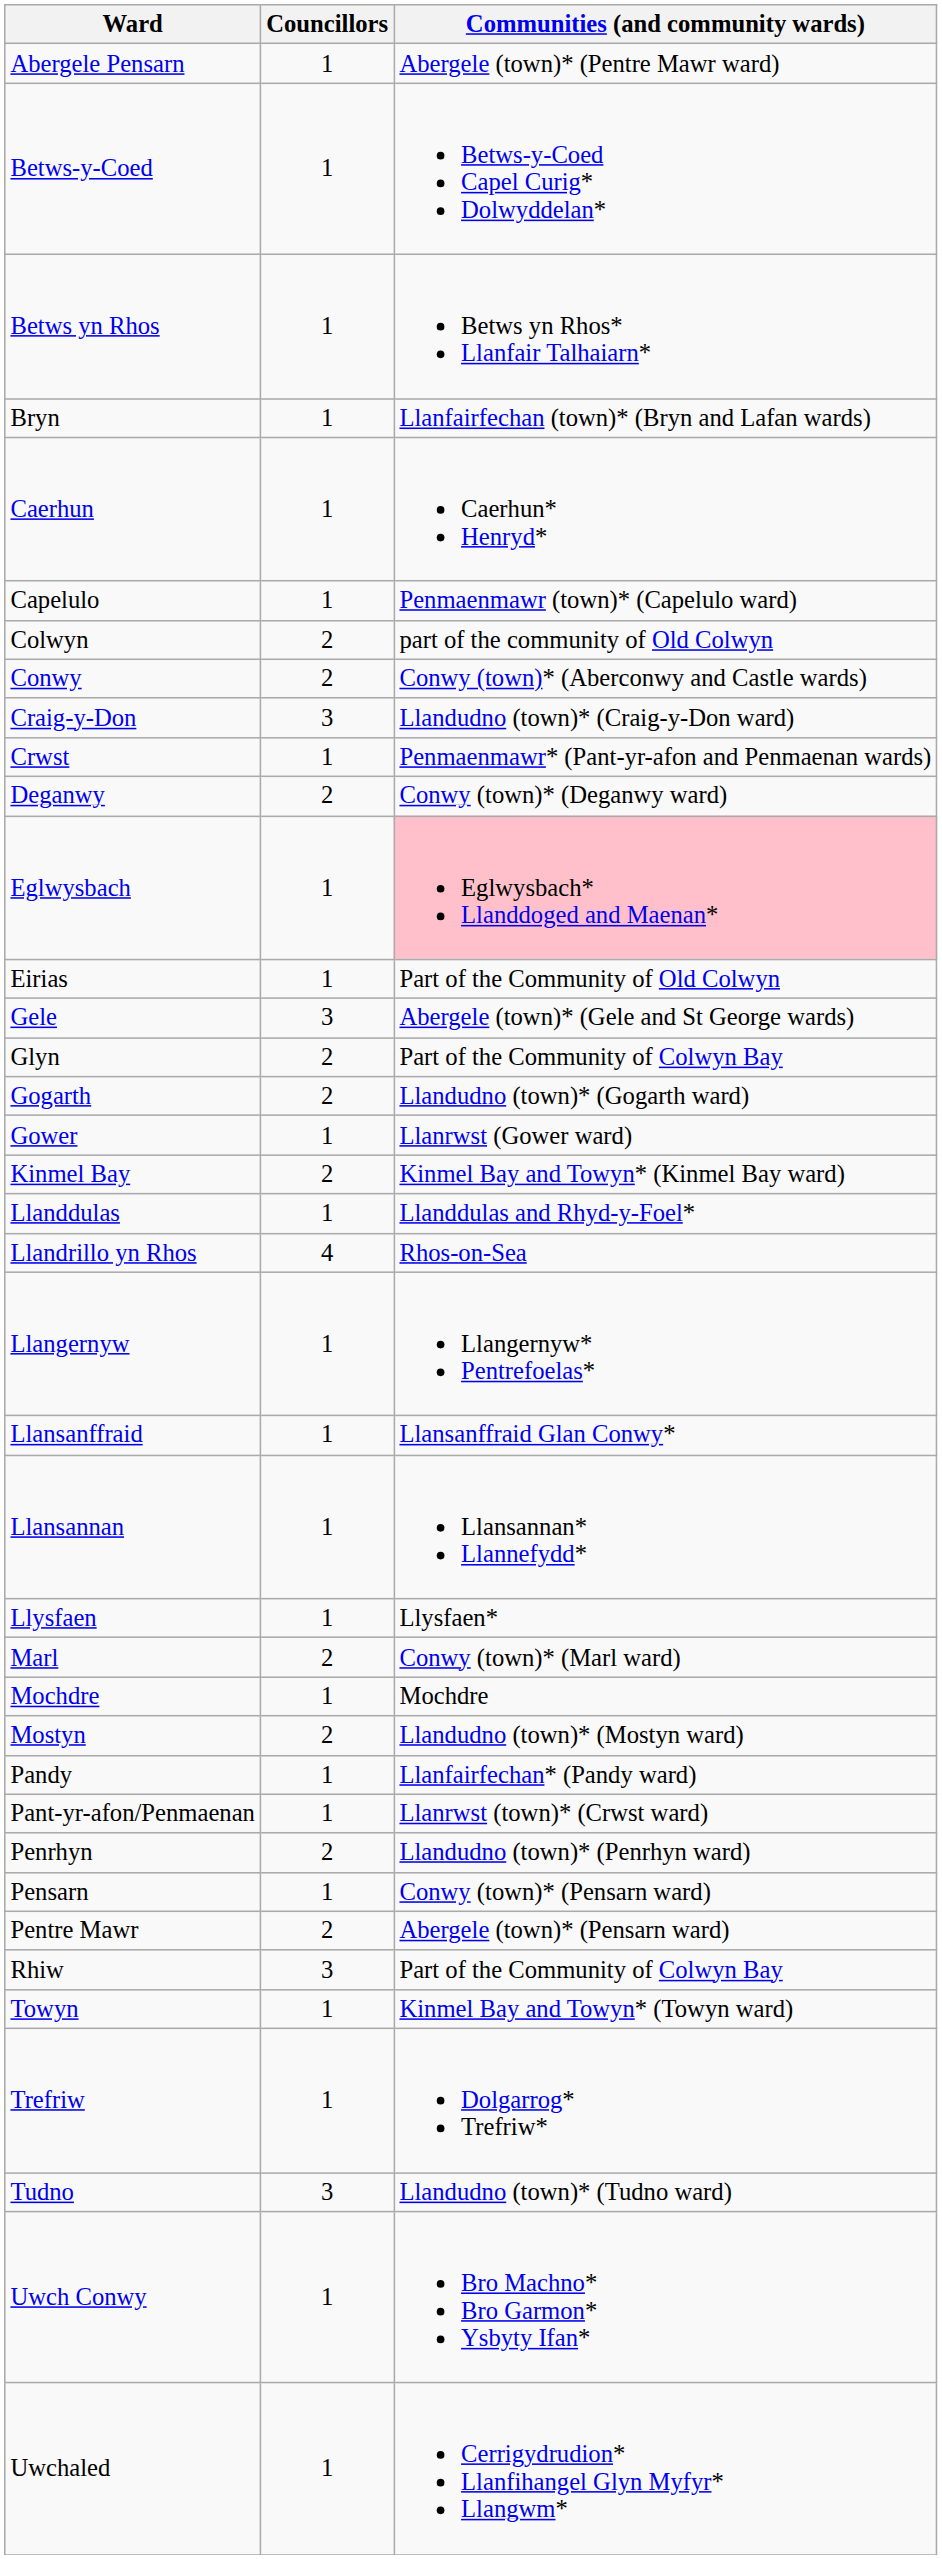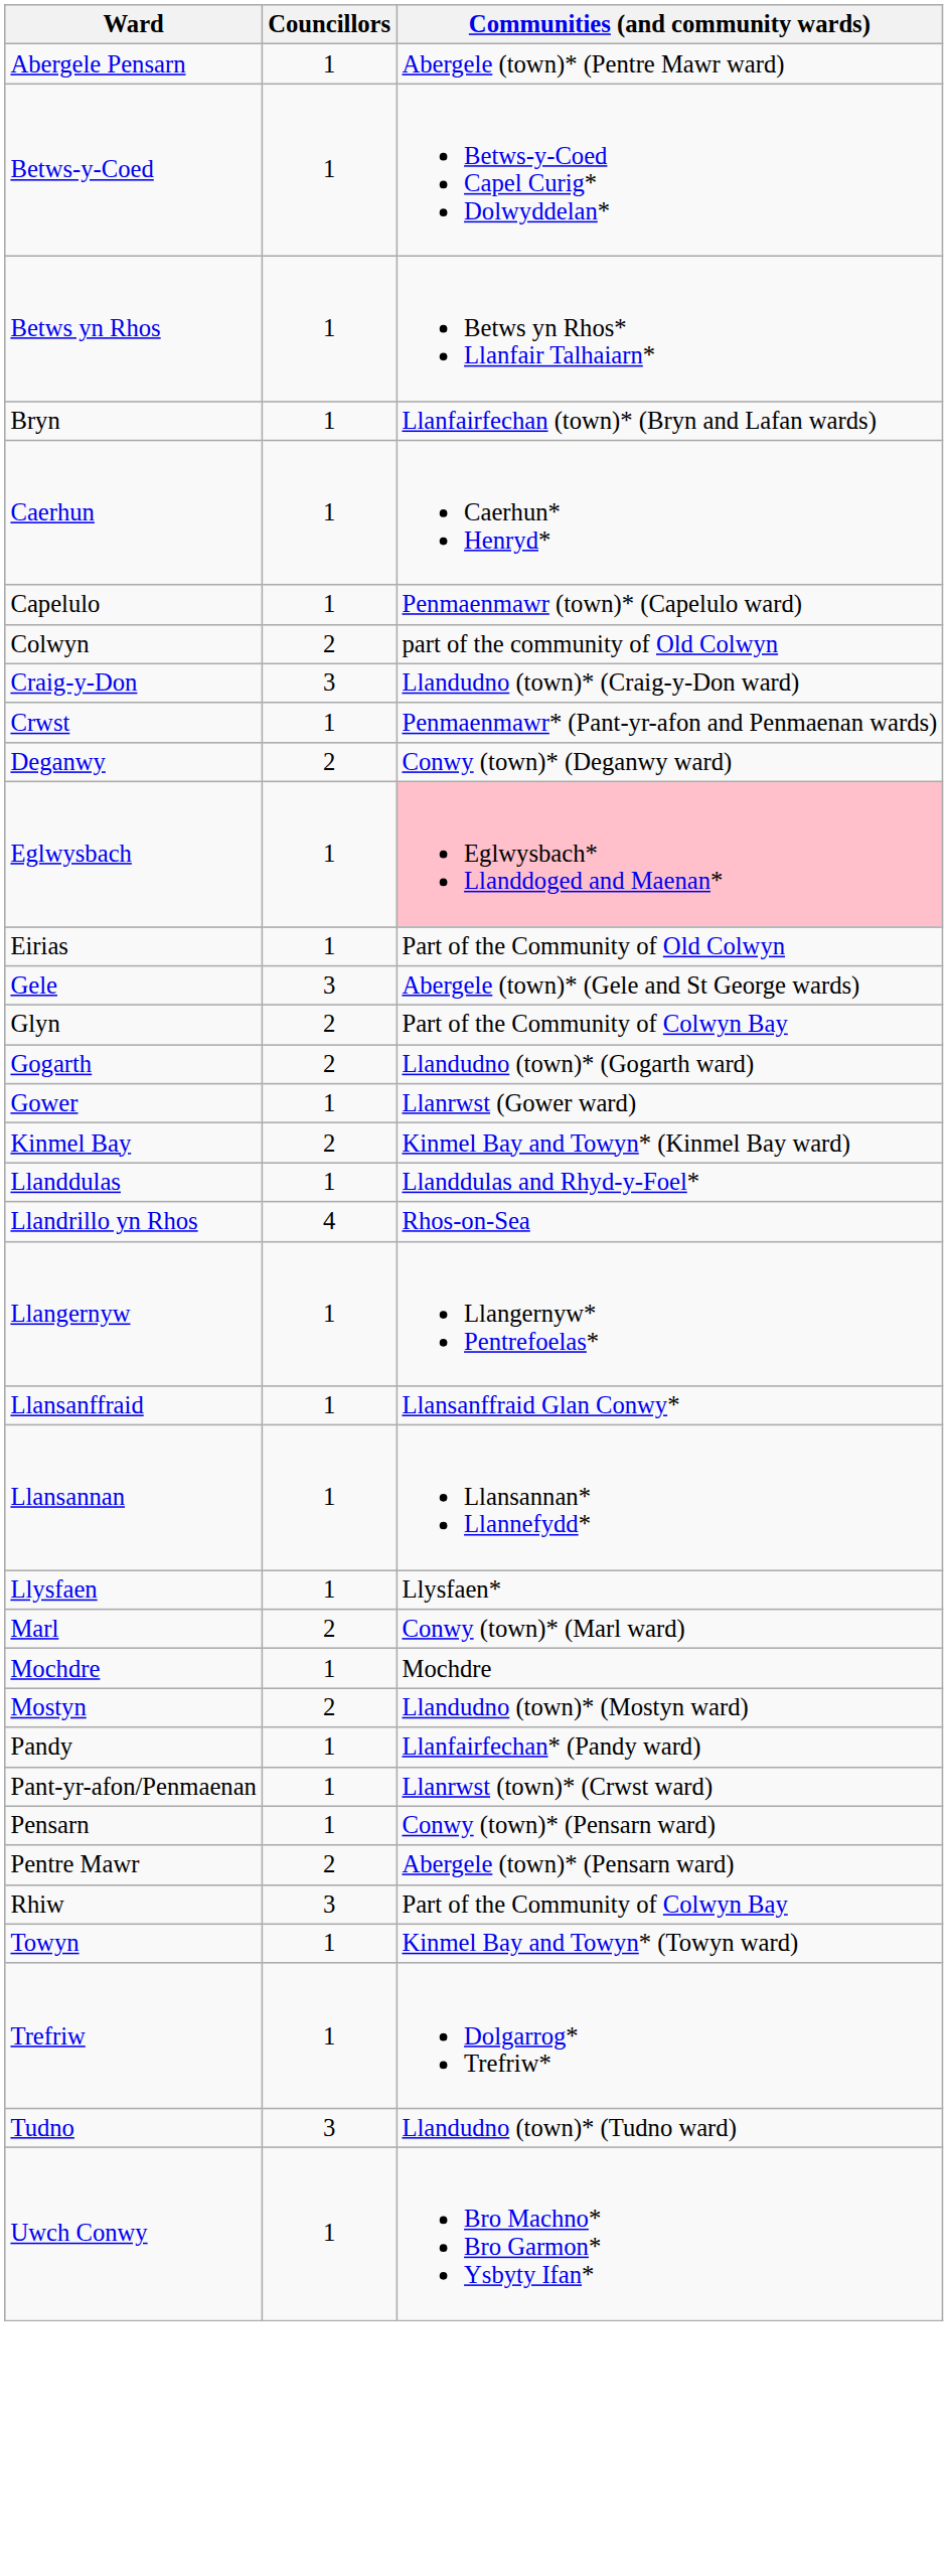 <table class="wikitable">
 <tr>
 <th>Ward</th>
 <th>Councillors</th>
 <th><a href='#'>Communities</a> (and community wards)</th>
 </tr>
 <tr>
 <td><a href='#'>Abergele Pensarn</a></td>
 <td align="center">1</td>
 <td><a href='#'>Abergele</a> (town)* (Pentre Mawr ward)</td>
 </tr>
 <tr>
 <td><a href='#'>Betws-y-Coed</a></td>
 <td align="center">1</td>
 <td><br><ul><li><a href='#'>Betws-y-Coed</a></li><li><a href='#'>Capel Curig</a>*</li><li><a href='#'>Dolwyddelan</a>*</li></ul></td>
 </tr>
 <tr>
 <td><a href='#'>Betws yn Rhos</a></td>
 <td align="center">1</td>
 <td><br><ul><li>Betws yn Rhos*</li><li><a href='#'>Llanfair Talhaiarn</a>*</li></ul></td>
 </tr>
 <tr>
 <td>Bryn</td>
 <td align="center">1</td>
 <td><a href='#'>Llanfairfechan</a> (town)* (Bryn and Lafan wards)</td>
 </tr>
 <tr>
 <td><a href='#'>Caerhun</a></td>
 <td align="center">1</td>
 <td><br><ul><li>Caerhun*</li><li><a href='#'>Henryd</a>*</li></ul></td>
 </tr>
 <tr>
 <td>Capelulo</td>
 <td align="center">1</td>
 <td><a href='#'>Penmaenmawr</a> (town)* (Capelulo ward)</td>
 </tr>
 <tr>
 <td>Colwyn</td>
 <td align="center">2</td>
 <td>part of the community of <a href='#'>Old Colwyn</a></td>
-</tr>
-<tr>
-<td><a href='#'>Conwy</a></td>
-<td align="center">2</td>
-<td><a href='#'>Conwy (town)</a>* (Aberconwy and Castle wards)</td>
 </tr>
 <tr>
 <td><a href='#'>Craig-y-Don</a></td>
 <td align="center">3</td>
 <td><a href='#'>Llandudno</a> (town)* (Craig-y-Don ward)</td>
 </tr>
 <tr>
 <td><a href='#'>Crwst</a></td>
 <td align="center">1</td>
 <td><a href='#'>Penmaenmawr</a>* (Pant-yr-afon and Penmaenan wards)</td>
 </tr>
 <tr>
 <td><a href='#'>Deganwy</a></td>
 <td align="center">2</td>
 <td><a href='#'>Conwy</a> (town)* (Deganwy ward)</td>
 </tr>
 <tr>
 <td><a href='#'>Eglwysbach</a></td>
 <td align="center">1</td>
 <td style="background: pink;"><br><ul><li>Eglwysbach*</li><li><a href='#'>Llanddoged and Maenan</a>*</li></ul></td>
 </tr>
 <tr>
 <td>Eirias</td>
 <td align="center">1</td>
 <td>Part of the Community of <a href='#'>Old Colwyn</a></td>
 </tr>
 <tr>
 <td><a href='#'>Gele</a></td>
 <td align="center">3</td>
 <td><a href='#'>Abergele</a> (town)* (Gele and St George wards)</td>
 </tr>
 <tr>
 <td>Glyn</td>
 <td align="center">2</td>
 <td>Part of the Community of <a href='#'>Colwyn Bay</a></td>
 </tr>
 <tr>
 <td><a href='#'>Gogarth</a></td>
 <td align="center">2</td>
 <td><a href='#'>Llandudno</a> (town)* (Gogarth ward)</td>
 </tr>
 <tr>
 <td><a href='#'>Gower</a></td>
 <td align="center">1</td>
 <td><a href='#'>Llanrwst</a> (Gower ward)</td>
 </tr>
 <tr>
 <td><a href='#'>Kinmel Bay</a></td>
 <td align="center">2</td>
 <td><a href='#'>Kinmel Bay and Towyn</a>* (Kinmel Bay ward)</td>
 </tr>
 <tr>
 <td><a href='#'>Llanddulas</a></td>
 <td align="center">1</td>
 <td><a href='#'>Llanddulas and Rhyd-y-Foel</a>*</td>
 </tr>
 <tr>
 <td><a href='#'>Llandrillo yn Rhos</a></td>
 <td align="center">4</td>
 <td><a href='#'>Rhos-on-Sea</a></td>
 </tr>
 <tr>
 <td><a href='#'>Llangernyw</a></td>
 <td align="center">1</td>
 <td><br><ul><li>Llangernyw*</li><li><a href='#'>Pentrefoelas</a>*</li></ul></td>
 </tr>
 <tr>
 <td><a href='#'>Llansanffraid</a></td>
 <td align="center">1</td>
 <td><a href='#'>Llansanffraid Glan Conwy</a>*</td>
 </tr>
 <tr>
 <td><a href='#'>Llansannan</a></td>
 <td align="center">1</td>
 <td><br><ul><li>Llansannan*</li><li><a href='#'>Llannefydd</a>*</li></ul></td>
 </tr>
 <tr>
 <td><a href='#'>Llysfaen</a></td>
 <td align="center">1</td>
 <td>Llysfaen*</td>
 </tr>
 <tr>
 <td><a href='#'>Marl</a></td>
 <td align="center">2</td>
 <td><a href='#'>Conwy</a> (town)* (Marl ward)</td>
 </tr>
 <tr>
 <td><a href='#'>Mochdre</a></td>
 <td align="center">1</td>
 <td>Mochdre</td>
 </tr>
 <tr>
 <td><a href='#'>Mostyn</a></td>
 <td align="center">2</td>
 <td><a href='#'>Llandudno</a> (town)* (Mostyn ward)</td>
 </tr>
 <tr>
 <td Pandy (Llanfairfechan)>Pandy</td>
 <td align="center">1</td>
 <td><a href='#'>Llanfairfechan</a>* (Pandy ward)</td>
 </tr>
 <tr>
 <td>Pant-yr-afon/Penmaenan</td>
 <td align="center">1</td>
 <td><a href='#'>Llanrwst</a> (town)* (Crwst ward)</td>
 </tr>
 <tr>
-<td>Penrhyn</td>
-<td align="center">2</td>
-<td><a href='#'>Llandudno</a> (town)* (Penrhyn ward)</td>
-</tr>
-<tr>
 <td>Pensarn</td>
 <td align="center">1</td>
 <td><a href='#'>Conwy</a> (town)* (Pensarn ward)</td>
 </tr>
 <tr>
 <td>Pentre Mawr</td>
 <td align="center">2</td>
 <td><a href='#'>Abergele</a> (town)* (Pensarn ward)</td>
 </tr>
 <tr>
 <td>Rhiw</td>
 <td align="center">3</td>
 <td>Part of the Community of <a href='#'>Colwyn Bay</a></td>
 </tr>
 <tr>
 <td><a href='#'>Towyn</a></td>
 <td align="center">1</td>
 <td><a href='#'>Kinmel Bay and Towyn</a>* (Towyn ward)</td>
 </tr>
 <tr>
 <td><a href='#'>Trefriw</a></td>
 <td align="center">1</td>
 <td><br><ul><li><a href='#'>Dolgarrog</a>*</li><li>Trefriw*</li></ul></td>
 </tr>
 <tr>
 <td><a href='#'>Tudno</a></td>
 <td align="center">3</td>
 <td><a href='#'>Llandudno</a> (town)* (Tudno ward)</td>
 </tr>
 <tr>
 <td><a href='#'>Uwch Conwy</a></td>
 <td align="center">1</td>
 <td><br><ul><li><a href='#'>Bro Machno</a>*</li><li><a href='#'>Bro Garmon</a>*</li><li><a href='#'>Ysbyty Ifan</a>*</li></ul></td>
 </tr>
-<tr>
-<td>Uwchaled</td>
-<td align="center">1</td>
-<td><br><ul><li><a href='#'>Cerrigydrudion</a>*</li><li><a href='#'>Llanfihangel Glyn Myfyr</a>*</li><li><a href='#'>Llangwm</a>*</li></ul></td>
-</tr>
 </table>
